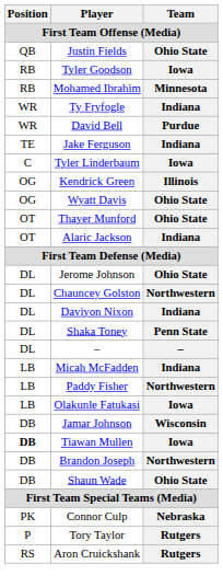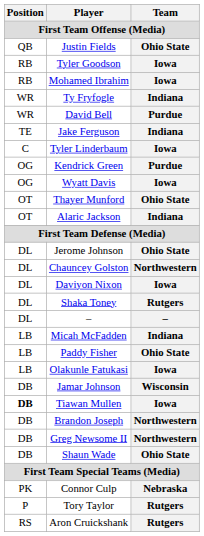 <table class="wikitable sortable">
 <tr>
 <th>Position</th>
 <th>Player</th>
 <th>Team</th>
 </tr>
 <tr>
 <td colspan="3" style="text-align:center; background:#ddd;"><strong>First Team Offense (Media)</strong></td>
 </tr>
 <tr style="text-align:center;">
 <td style="background:white">QB</td>
 <td style="background:white"><a href='#'>Justin Fields</a></td>
 <th style=>Ohio State</th>
 </tr>
 <tr style="text-align:center;">
 <td style="background:white">RB</td>
 <td style="background:white"><a href='#'>Tyler Goodson</a></td>
 <th style=>Iowa</th>
 </tr>
 <tr style="text-align:center;">
 <td style="background:white">RB</td>
 <td style="background:white"><a href='#'>Mohamed Ibrahim</a></td>
-<th style=>Minnesota</th>
+<th style=>Iowa</th>
 </tr>
 <tr style="text-align:center;">
 <td style="background:white">WR</td>
 <td style="background:white"><a href='#'>Ty Fryfogle</a></td>
 <th style=>Indiana</th>
 </tr>
 <tr style="text-align:center;">
 <td style="background:white">WR</td>
 <td style="background:white"><a href='#'>David Bell</a></td>
 <th style=>Purdue</th>
 </tr>
 <tr style="text-align:center;">
 <td style="background:white">TE</td>
 <td style="background:white"><a href='#'>Jake Ferguson</a></td>
 <th style=>Indiana</th>
 </tr>
 <tr style="text-align:center;">
 <td style="background:white">C</td>
 <td style="background:white"><a href='#'>Tyler Linderbaum</a></td>
 <th style=>Iowa</th>
 </tr>
 <tr style="text-align:center;">
 <td style="background:white">OG</td>
 <td style="background:white"><a href='#'>Kendrick Green</a></td>
-<th style=>Illinois</th>
+<th style=>Purdue</th>
 </tr>
 <tr style="text-align:center;">
 <td style="background:white">OG</td>
 <td style="background:white"><a href='#'>Wyatt Davis</a></td>
-<th style=>Ohio State</th>
+<th style=>Iowa</th>
 </tr>
 <tr style="text-align:center;">
 <td style="background:white">OT</td>
 <td style="background:white"><a href='#'>Thayer Munford</a></td>
 <th style=>Ohio State</th>
 </tr>
 <tr style="text-align:center;">
 <td style="background:white">OT</td>
 <td style="background:white"><a href='#'>Alaric Jackson</a></td>
 <th style=>Indiana</th>
 </tr>
 <tr>
 <td colspan="3" style="text-align:center; background:#ddd;"><strong>First Team Defense (Media)</strong></td>
 </tr>
 <tr style="text-align:center;">
 <td style="background:white">DL</td>
 <td style="background:white">Jerome Johnson</td>
 <th style=>Ohio State</th>
 </tr>
 <tr style="text-align:center;">
 <td style="background:white">DL</td>
 <td style="background:white"><a href='#'>Chauncey Golston</a></td>
 <th style=>Northwestern</th>
 </tr>
 <tr style="text-align:center;">
 <td style="background:white">DL</td>
 <td style="background:white"><a href='#'>Daviyon Nixon</a></td>
-<th style=>Indiana</th>
+<th style=>Iowa</th>
 </tr>
 <tr style="text-align:center;">
 <td style="background:white">DL</td>
 <td style="background:white"><a href='#'>Shaka Toney</a></td>
-<th style=>Penn State</th>
+<th style=>Rutgers</th>
 </tr>
 <tr style="text-align:center;">
 <td style="background:white">DL</td>
 <td style="background:white">–</td>
 <th style=>–</th>
 </tr>
 <tr style="text-align:center;">
 <td style="background:white">LB</td>
 <td style="background:white"><a href='#'>Micah McFadden</a></td>
 <th style=>Indiana</th>
 </tr>
 <tr style="text-align:center;">
 <td style="background:white">LB</td>
 <td style="background:white"><a href='#'>Paddy Fisher</a></td>
-<th style=>Northwestern</th>
+<th style=>Ohio State</th>
 </tr>
 <tr style="text-align:center;">
 <td style="background:white">LB</td>
 <td style="background:white"><a href='#'>Olakunle Fatukasi</a></td>
 <th style=>Iowa</th>
 </tr>
 <tr style="text-align:center;">
 <td style="background:white">DB</td>
 <td style="background:white"><a href='#'>Jamar Johnson</a></td>
 <th style=>Wisconsin</th>
 </tr>
 <tr style="text-align:center;">
 <td style="background:white"><strong>DB</strong></td>
 <td style="background:white"><a href='#'>Tiawan Mullen</a></td>
 <th style=>Iowa</th>
 </tr>
 <tr style="text-align:center;">
 <td style="background:white">DB</td>
 <td style="background:white"><a href='#'>Brandon Joseph</a></td>
+<th style=>Northwestern</th>
+</tr>
+<tr style="text-align:center;">
+<td style="background:white">DB</td>
+<td style="background:white"><a href='#'>Greg Newsome II</a></td>
 <th style=>Northwestern</th>
 </tr>
 <tr style="text-align:center;">
 <td style="background:white">DB</td>
 <td style="background:white"><a href='#'>Shaun Wade</a></td>
 <th style=>Ohio State</th>
 </tr>
 <tr>
 <td colspan="3" style="text-align:center; background:#ddd;"><strong>First Team Special Teams (Media)</strong></td>
 </tr>
 <tr style="text-align:center;">
 <td style="background:white">PK</td>
 <td style="background:white">Connor Culp</td>
 <th style=>Nebraska</th>
 </tr>
 <tr style="text-align:center;">
 <td style="background:white">P</td>
 <td style="background:white">Tory Taylor</td>
 <th style=>Rutgers</th>
 </tr>
 <tr style="text-align:center;">
 <td style="background:white">RS</td>
 <td style="background:white">Aron Cruickshank</td>
 <th style=>Rutgers</th>
 </tr>
 </table>
